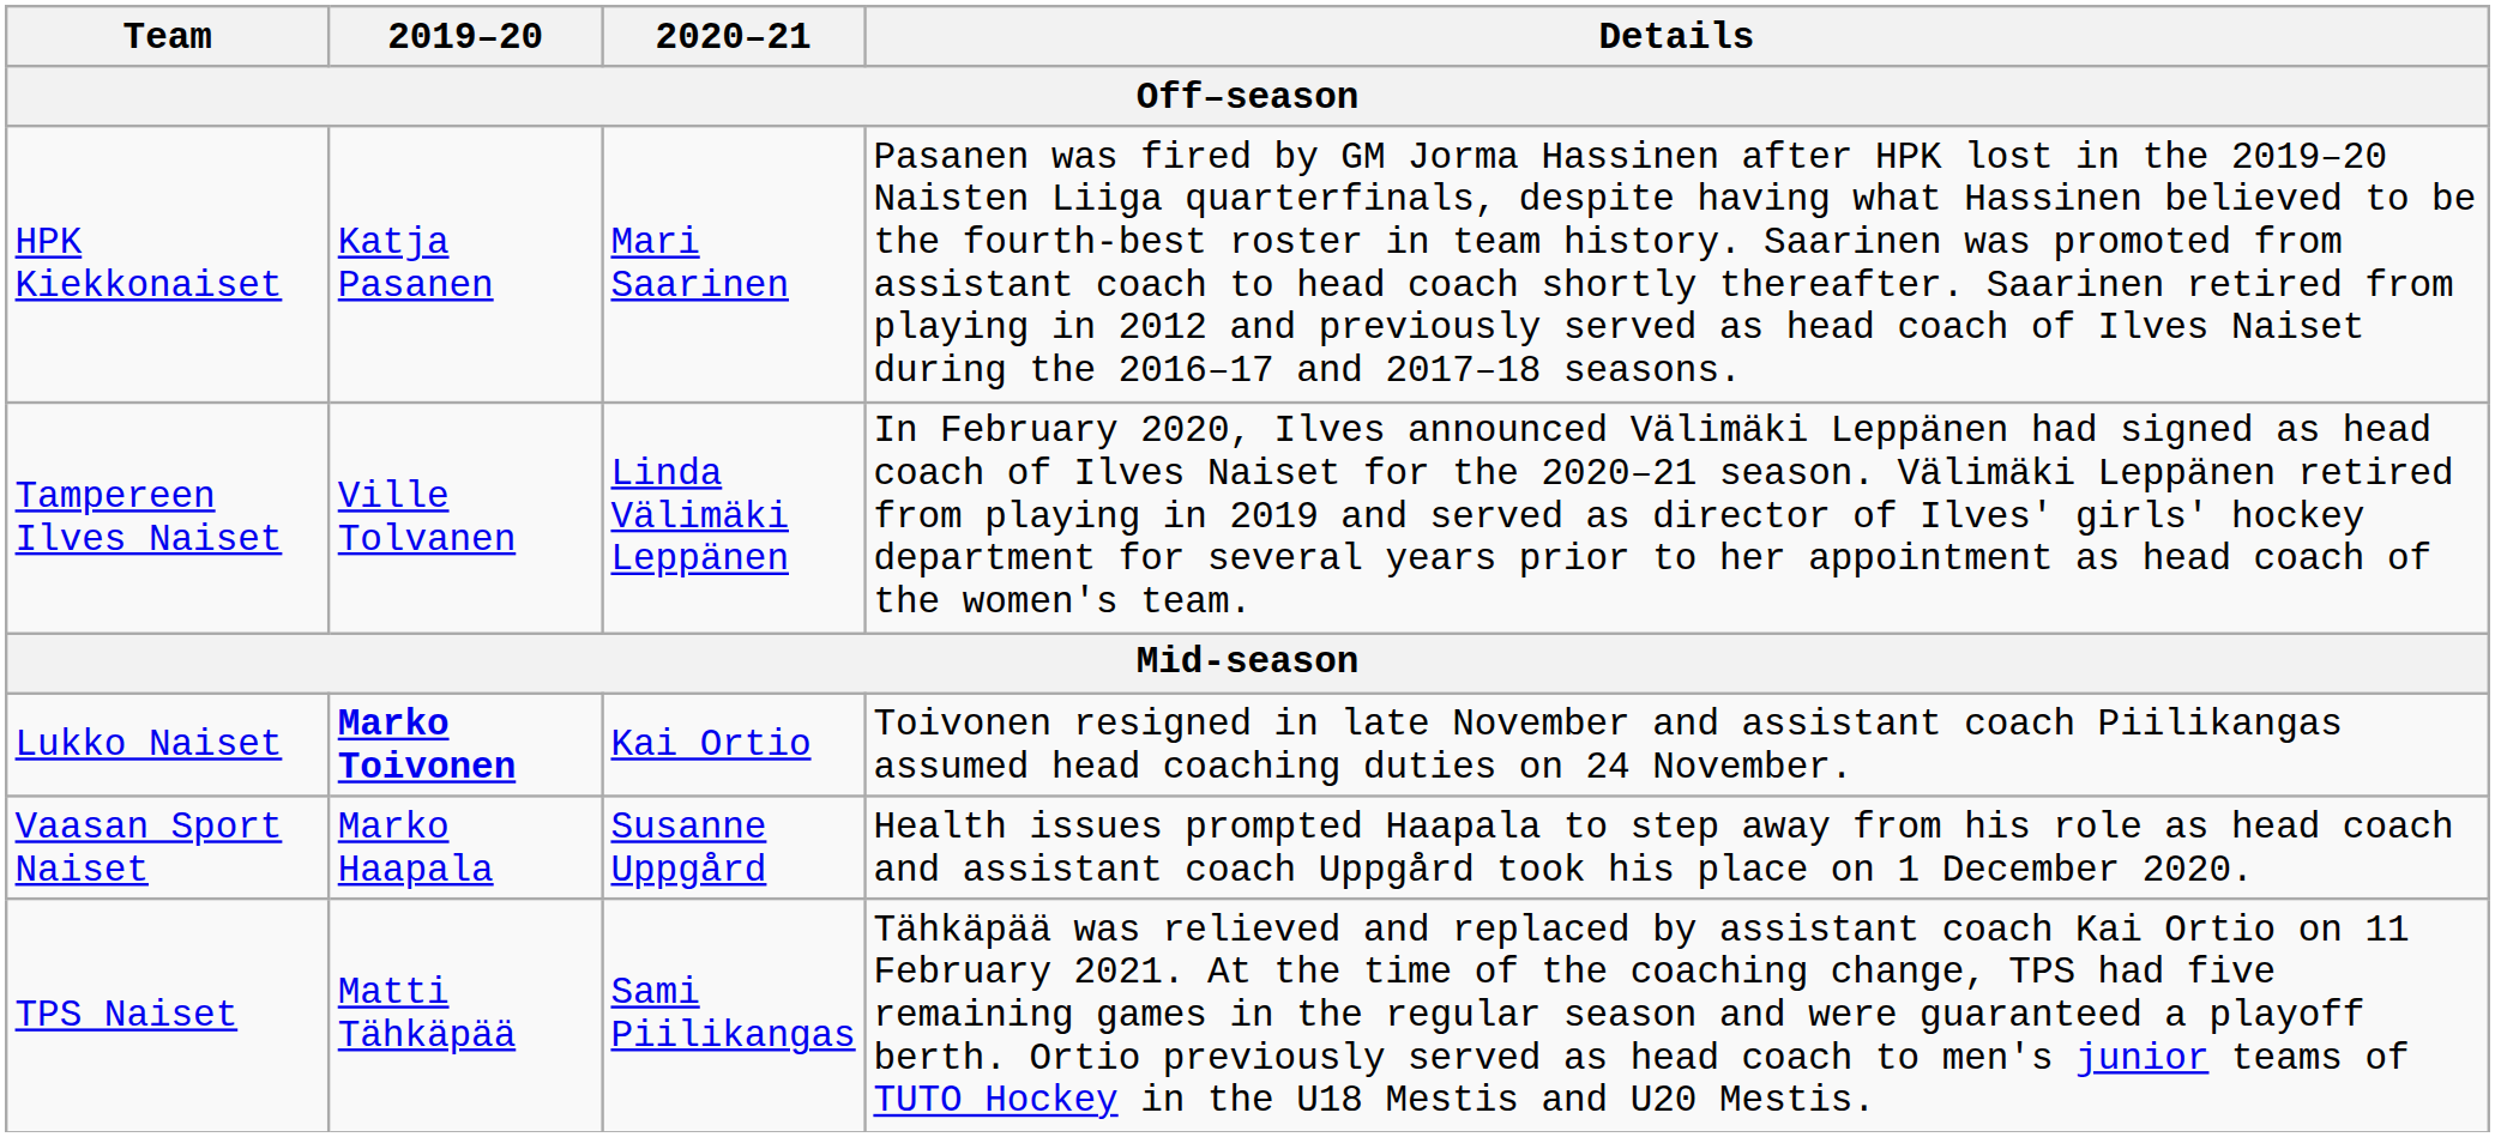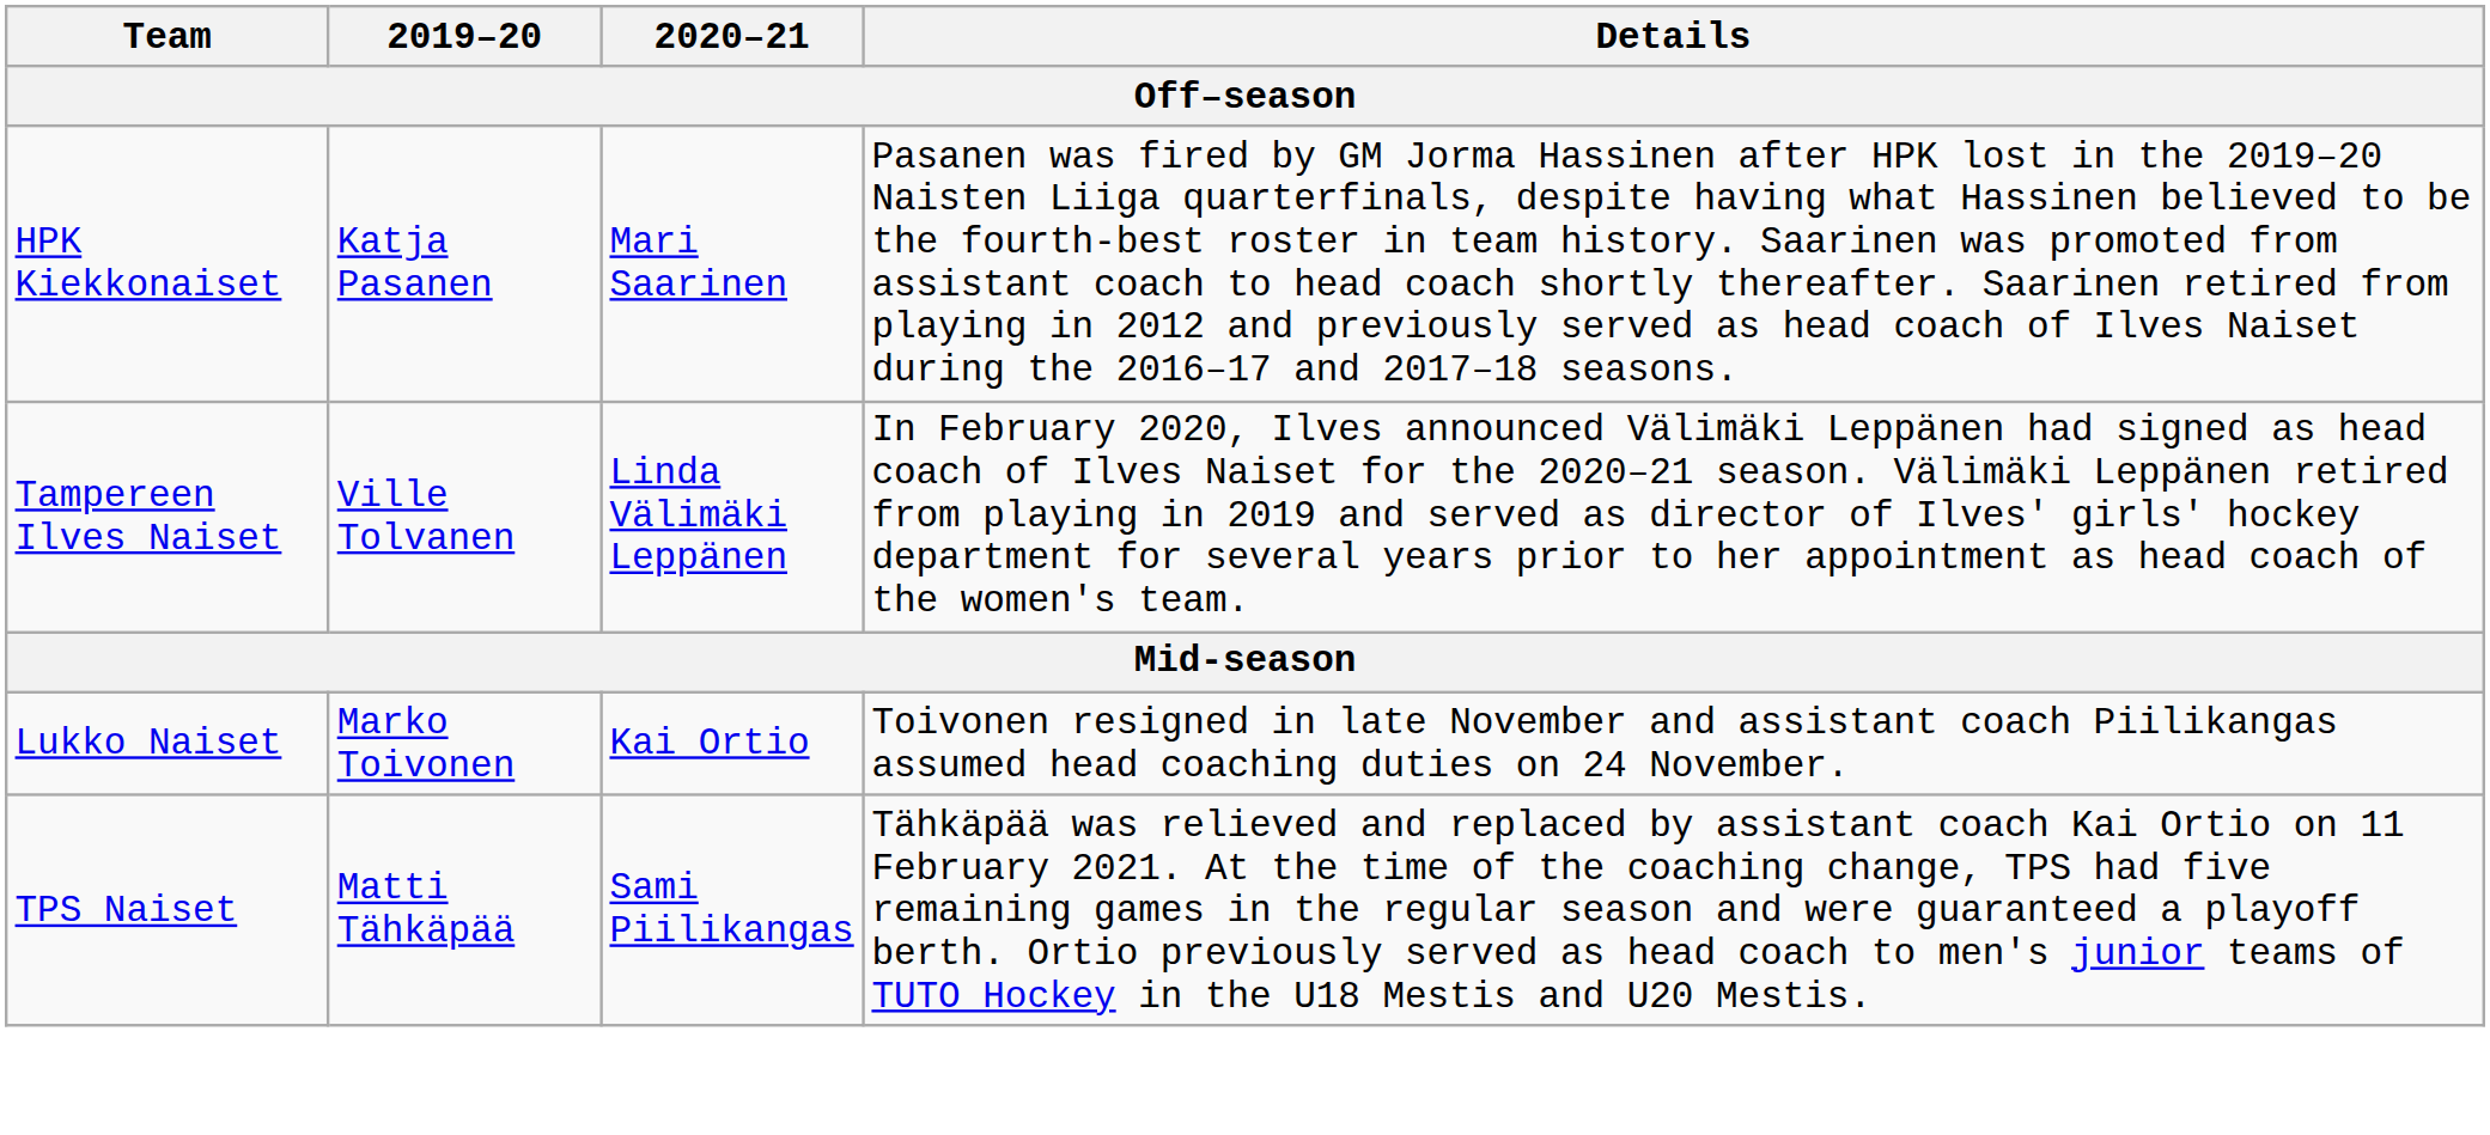 <table class="wikitable">
 <tr>
 <th style="width:13%;">Team</th>
 <th style="width:11%;">2019–20</th>
 <th style="width:10%;">2020–21</th>
 <th>Details</th>
 </tr>
 <tr>
 <th colspan="4">Off–season</th>
 </tr>
 <tr>
 <td><a href='#'>HPK Kiekkonaiset</a></td>
 <td><a href='#'>Katja Pasanen</a></td>
 <td><a href='#'>Mari Saarinen</a></td>
 <td>Pasanen was fired by GM Jorma Hassinen after HPK lost in the 2019–20 Naisten Liiga quarterfinals, despite having what Hassinen believed to be the fourth-best roster in team history. Saarinen was promoted from assistant coach to head coach shortly thereafter. Saarinen retired from playing in 2012 and previously served as head coach of Ilves Naiset during the 2016–17 and 2017–18 seasons.</td>
 </tr>
 <tr>
 <td><a href='#'>Tampereen Ilves Naiset</a></td>
 <td><a href='#'>Ville Tolvanen</a></td>
 <td><a href='#'>Linda Välimäki Leppänen</a></td>
 <td>In February 2020, Ilves announced Välimäki Leppänen had signed as head coach of Ilves Naiset for the 2020–21 season. Välimäki Leppänen retired from playing in 2019 and served as director of Ilves' girls' hockey department for several years prior to her appointment as head coach of the women's team.</td>
 </tr>
 <tr>
 <th colspan="4">Mid-season</th>
 </tr>
 <tr>
 <td><a href='#'>Lukko Naiset</a></td>
-<td><strong><a href='#'>Marko Toivonen</a></strong></td>
+<td><a href='#'>Marko Toivonen</a></td>
 <td><a href='#'>Kai Ortio</a></td>
 <td>Toivonen resigned in late November and assistant coach Piilikangas assumed head coaching duties on 24 November.</td>
-</tr>
-<tr>
-<td><a href='#'>Vaasan Sport Naiset</a></td>
-<td><a href='#'>Marko Haapala</a></td>
-<td><a href='#'>Susanne Uppgård</a></td>
-<td>Health issues prompted Haapala to step away from his role as head coach and assistant coach Uppgård took his place on 1 December 2020.</td>
 </tr>
 <tr>
 <td><a href='#'>TPS Naiset</a></td>
 <td><a href='#'>Matti Tähkäpää</a></td>
 <td><a href='#'>Sami Piilikangas</a></td>
 <td>Tähkäpää was relieved and replaced by assistant coach Kai Ortio on 11 February 2021. At the time of the coaching change, TPS had five remaining games in the regular season and were guaranteed a playoff berth. Ortio previously served as head coach to men's <a href='#'>junior</a> teams of  <a href='#'>TUTO Hockey</a> in the U18 Mestis and U20 Mestis.</td>
 </tr>
 </table>
